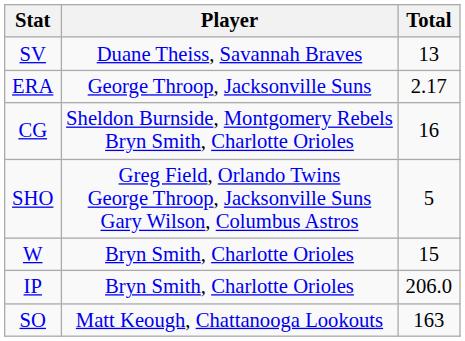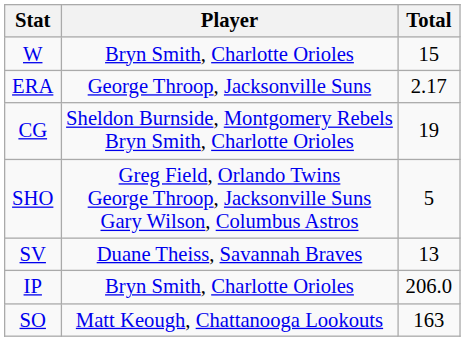 <table class="wikitable" width="40%" style="text-align:center;">
 <tr>
 <th width="5%">Stat</th>
 <th width="60%">Player</th>
 <th width="5%">Total</th>
 </tr>
 <tr>
-<td><a href='#'>SV</a></td>
-<td><a href='#'>Duane Theiss</a>, <a href='#'>Savannah Braves</a></td>
-<td>13</td>
+<td><a href='#'>W</a></td>
+<td><a href='#'>Bryn Smith</a>, <a href='#'>Charlotte Orioles</a></td>
+<td>15</td>
 </tr>
 <tr>
 <td><a href='#'>ERA</a></td>
 <td><a href='#'>George Throop</a>, <a href='#'>Jacksonville Suns</a></td>
 <td>2.17</td>
 </tr>
 <tr>
 <td><a href='#'>CG</a></td>
 <td><a href='#'>Sheldon Burnside</a>, <a href='#'>Montgomery Rebels</a> <br> <a href='#'>Bryn Smith</a>, <a href='#'>Charlotte Orioles</a></td>
-<td>16</td>
+<td>19</td>
 </tr>
 <tr>
 <td><a href='#'>SHO</a></td>
 <td><a href='#'>Greg Field</a>, <a href='#'>Orlando Twins</a> <br> <a href='#'>George Throop</a>, <a href='#'>Jacksonville Suns</a> <br> <a href='#'>Gary Wilson</a>, <a href='#'>Columbus Astros</a></td>
 <td>5</td>
 </tr>
 <tr>
-<td><a href='#'>W</a></td>
-<td><a href='#'>Bryn Smith</a>, <a href='#'>Charlotte Orioles</a></td>
-<td>15</td>
+<td><a href='#'>SV</a></td>
+<td><a href='#'>Duane Theiss</a>, <a href='#'>Savannah Braves</a></td>
+<td>13</td>
 </tr>
 <tr>
 <td><a href='#'>IP</a></td>
 <td><a href='#'>Bryn Smith</a>, <a href='#'>Charlotte Orioles</a></td>
 <td>206.0</td>
 </tr>
 <tr>
 <td><a href='#'>SO</a></td>
 <td><a href='#'>Matt Keough</a>, <a href='#'>Chattanooga Lookouts</a></td>
 <td>163</td>
 </tr>
 </table>
